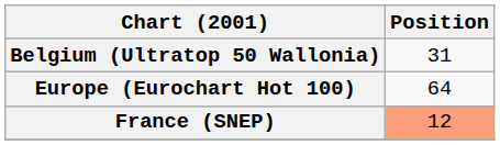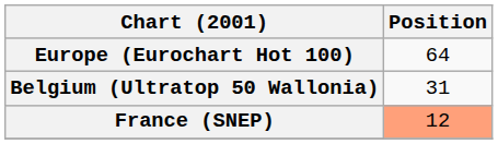 <table class="wikitable sortable plainrowheaders">
 <tr>
 <th>Chart (2001)</th>
 <th>Position</th>
 </tr>
 <tr>
+<th scope="row">Europe (Eurochart Hot 100)</th>
+<td style="text-align:center;">64</td>
+</tr>
+<tr>
 <th scope="row">Belgium (Ultratop 50 Wallonia)</th>
 <td align="center">31</td>
-</tr>
-<tr>
-<th scope="row">Europe (Eurochart Hot 100)</th>
-<td style="text-align:center;">64</td>
 </tr>
 <tr>
 <th scope="row">France (SNEP)</th>
 <td align="center" style="background: lightsalmon;">12</td>
 </tr>
 <tr>
 </tr>
 </table>
